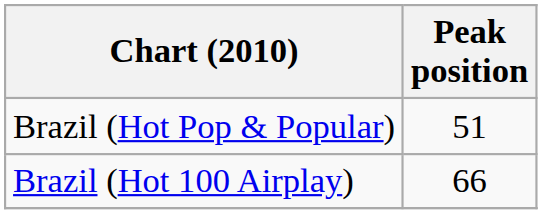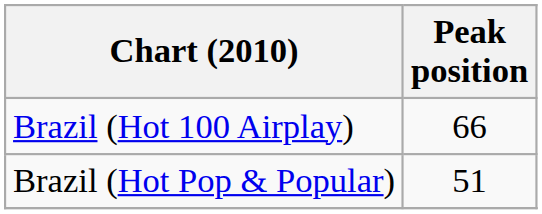 <table class="wikitable">
 <tr>
 <th>Chart (2010)</th>
 <th>Peak<br>position</th>
 </tr>
 <tr>
+<td><a href='#'>Brazil</a> (<a href='#'>Hot 100 Airplay</a>)</td>
+<td style="text-align:center;">66</td>
+</tr>
+<tr>
 <td>Brazil (<a href='#'>Hot Pop & Popular</a>)</td>
 <td style="text-align:center;">51</td>
 </tr>
 <tr>
-<td><a href='#'>Brazil</a> (<a href='#'>Hot 100 Airplay</a>)</td>
-<td style="text-align:center;">66</td>
-</tr>
-<tr>
 </tr>
 </table>
